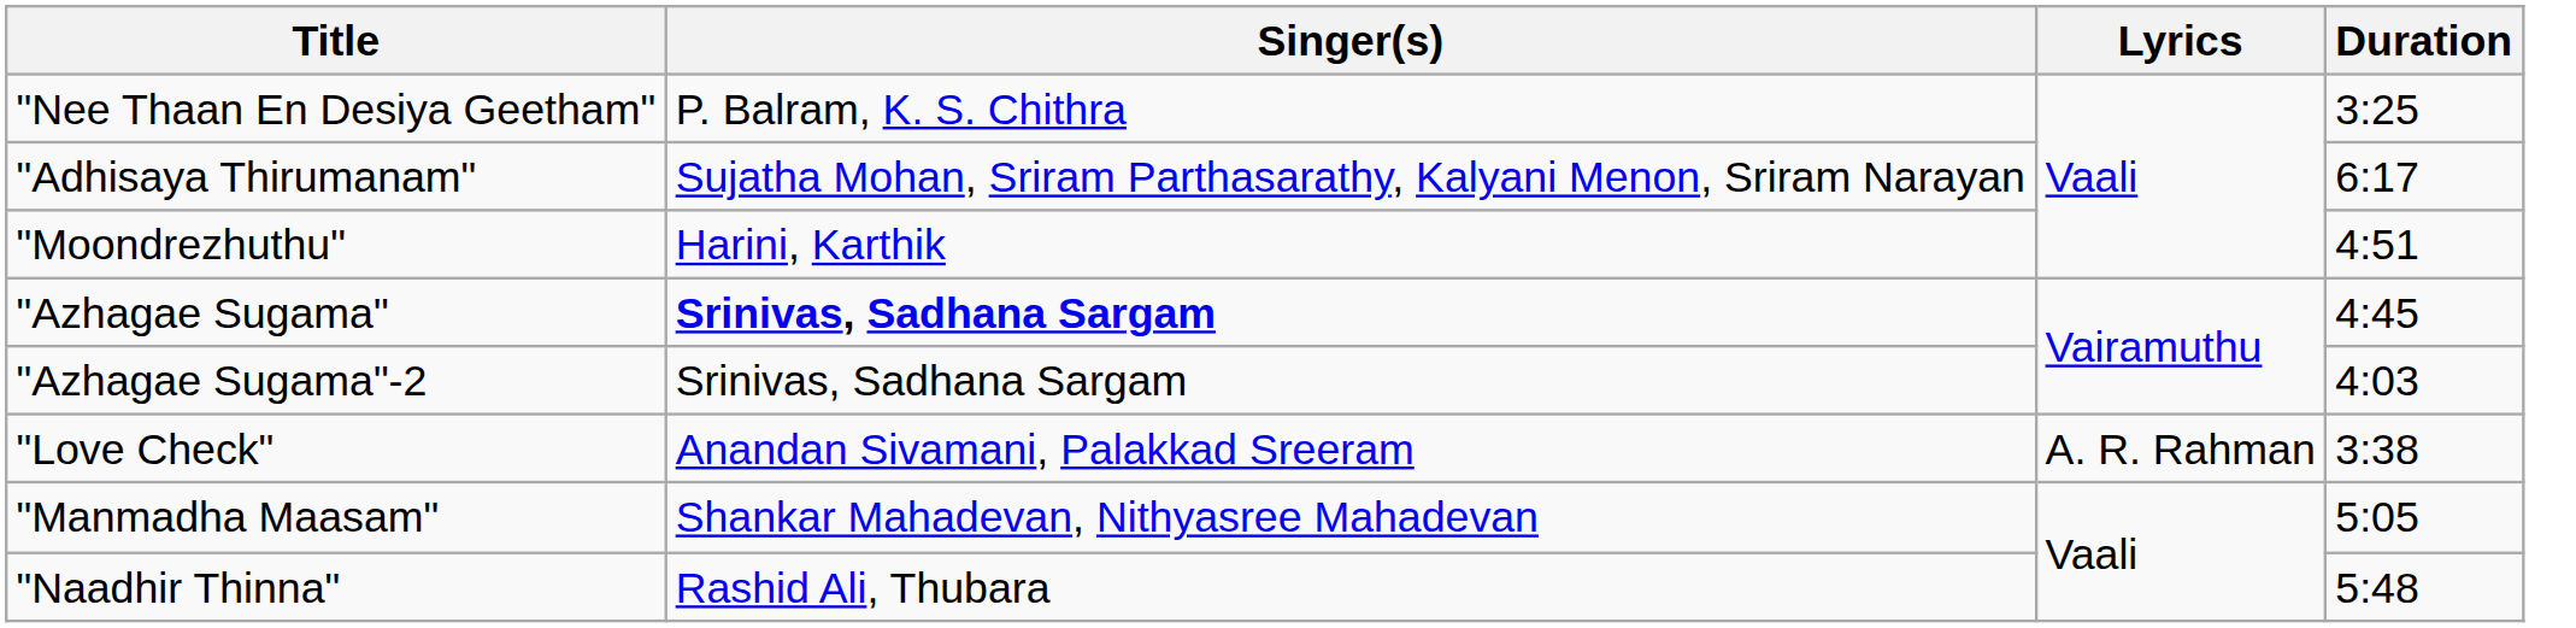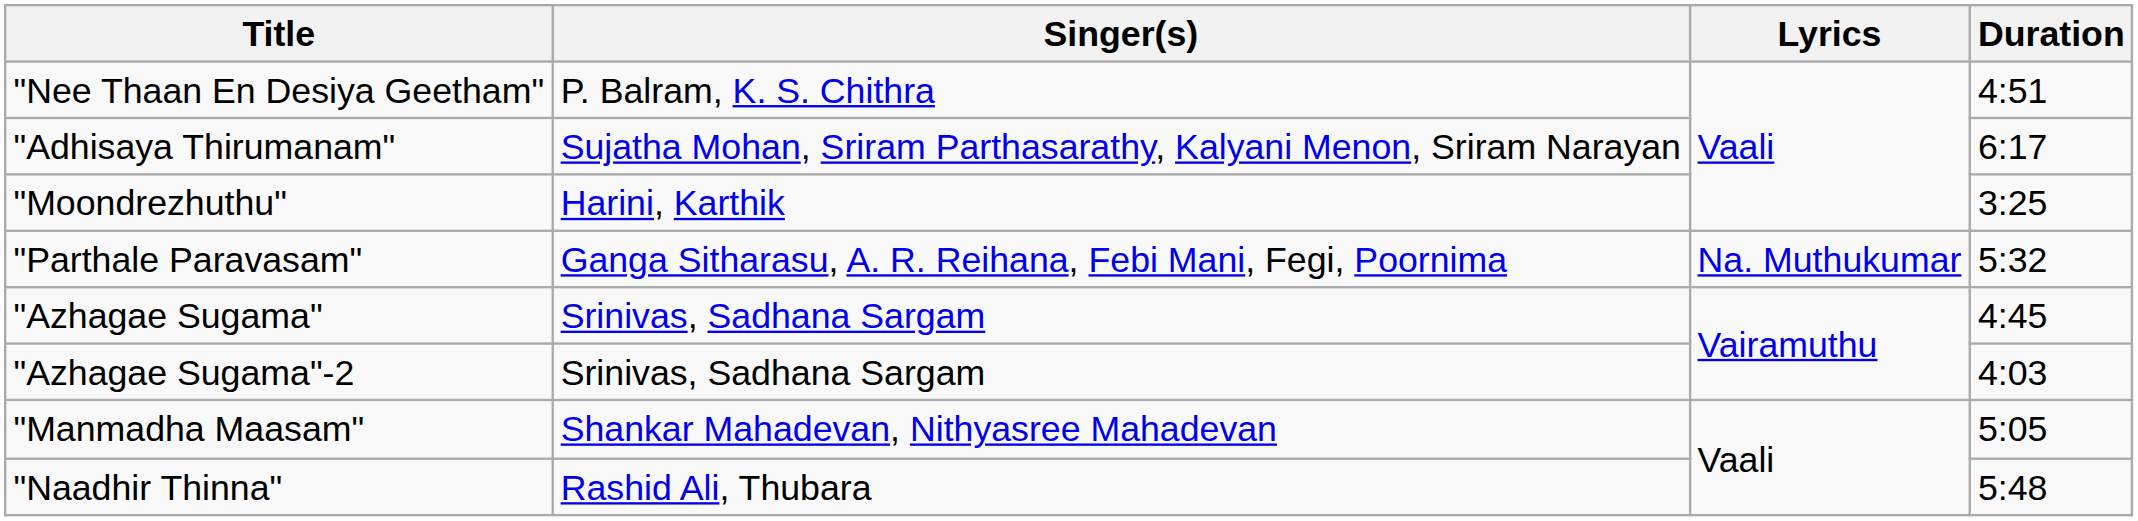 <table class="wikitable tracklist" style="font-size:95%;">
 <tr>
 <th>Title</th>
 <th>Singer(s)</th>
 <th>Lyrics</th>
 <th>Duration</th>
 </tr>
 <tr>
 <td>"Nee Thaan En Desiya Geetham"</td>
 <td>P. Balram, <a href='#'>K. S. Chithra</a></td>
 <td rowspan=3><a href='#'>Vaali</a></td>
-<td>3:25</td>
+<td>4:51</td>
 </tr>
 <tr>
 <td>"Adhisaya Thirumanam"</td>
 <td><a href='#'>Sujatha Mohan</a>, <a href='#'>Sriram Parthasarathy</a>, <a href='#'>Kalyani Menon</a>, Sriram Narayan</td>
 <td>6:17</td>
 </tr>
 <tr>
 <td>"Moondrezhuthu"</td>
 <td><a href='#'>Harini</a>, <a href='#'>Karthik</a></td>
-<td>4:51</td>
+<td>3:25</td>
+</tr>
+<tr>
+<td>"Parthale Paravasam"</td>
+<td><a href='#'>Ganga Sitharasu</a>, <a href='#'>A. R. Reihana</a>, <a href='#'>Febi Mani</a>, Fegi, <a href='#'>Poornima</a></td>
+<td><a href='#'>Na. Muthukumar</a></td>
+<td>5:32</td>
 </tr>
 <tr>
 <td>"Azhagae Sugama"</td>
-<td><strong><a href='#'>Srinivas</a>, <a href='#'>Sadhana Sargam</a></strong></td>
+<td><a href='#'>Srinivas</a>, <a href='#'>Sadhana Sargam</a></td>
 <td rowspan=2><a href='#'>Vairamuthu</a></td>
 <td>4:45</td>
 </tr>
 <tr>
 <td>"Azhagae Sugama"-2</td>
 <td>Srinivas, Sadhana Sargam</td>
 <td>4:03</td>
-</tr>
-<tr>
-<td>"Love Check"</td>
-<td><a href='#'>Anandan Sivamani</a>, <a href='#'>Palakkad Sreeram</a></td>
-<td>A. R. Rahman</td>
-<td>3:38</td>
 </tr>
 <tr>
 <td>"Manmadha Maasam"</td>
 <td><a href='#'>Shankar Mahadevan</a>, <a href='#'>Nithyasree Mahadevan</a></td>
 <td rowspan=2>Vaali</td>
 <td>5:05</td>
 </tr>
 <tr>
 <td>"Naadhir Thinna"</td>
 <td><a href='#'>Rashid Ali</a>, Thubara</td>
 <td>5:48</td>
 </tr>
 </table>
